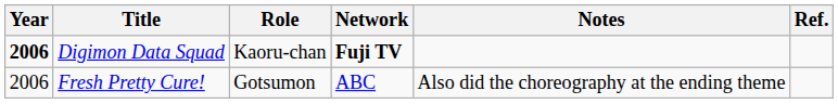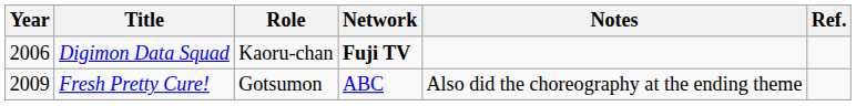 <table class="wikitable">
 <tr>
 <th>Year</th>
 <th>Title</th>
 <th>Role</th>
 <th>Network</th>
 <th>Notes</th>
 <th>Ref.</th>
 </tr>
 <tr>
-<td><strong>2006</strong></td>
+<td>2006</td>
 <td><em><a href='#'>Digimon Data Squad</a></em></td>
 <td>Kaoru-chan</td>
 <td><strong>Fuji TV</strong></td>
 <td></td>
 <td></td>
 </tr>
 <tr>
-<td>2006</td>
+<td>2009</td>
 <td><em><a href='#'>Fresh Pretty Cure!</a></em></td>
 <td>Gotsumon</td>
 <td><a href='#'>ABC</a></td>
 <td>Also did the choreography at the ending theme</td>
 </tr>
 </table>
